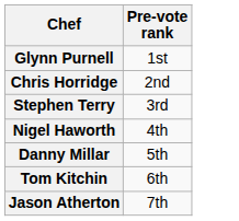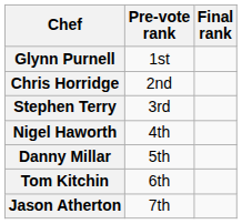 <table class="wikitable sortable" style="text-align:center;">
 <tr>
 <th scope="col">Chef</th>
 <th scope="col">Pre-vote<br>rank</th>
+<th scope="col">Final<br>rank</th>
 </tr>
 <tr>
 <th scope="row">Glynn Purnell</th>
 <td>1st</td>
+<td></td>
 </tr>
 <tr>
 <th scope="row">Chris Horridge</th>
 <td>2nd</td>
+<td></td>
 </tr>
 <tr>
 <th scope="row">Stephen Terry</th>
 <td>3rd</td>
+<td></td>
 </tr>
 <tr>
 <th scope="row">Nigel Haworth</th>
 <td>4th</td>
+<td></td>
 </tr>
 <tr>
 <th scope="row">Danny Millar</th>
 <td>5th</td>
+<td></td>
 </tr>
 <tr>
 <th scope="row">Tom Kitchin</th>
 <td>6th</td>
+<td></td>
 </tr>
 <tr>
 <th scope="row">Jason Atherton</th>
 <td>7th</td>
+<td></td>
 </tr>
 </table>
